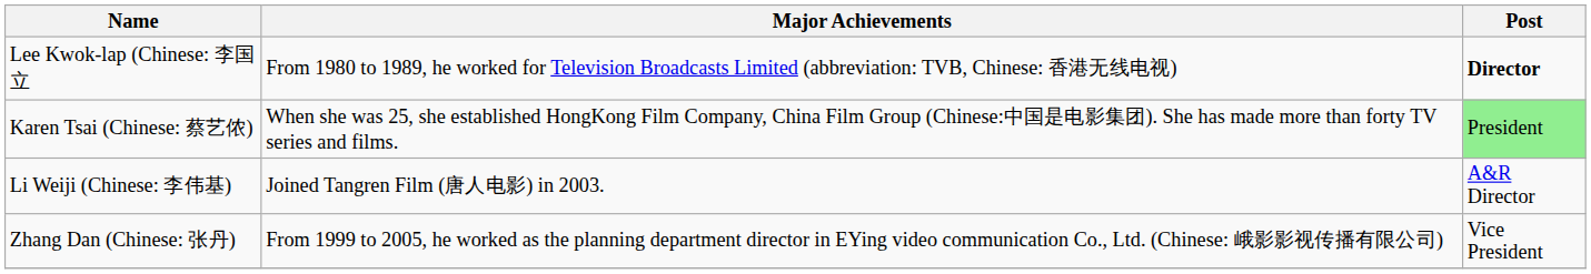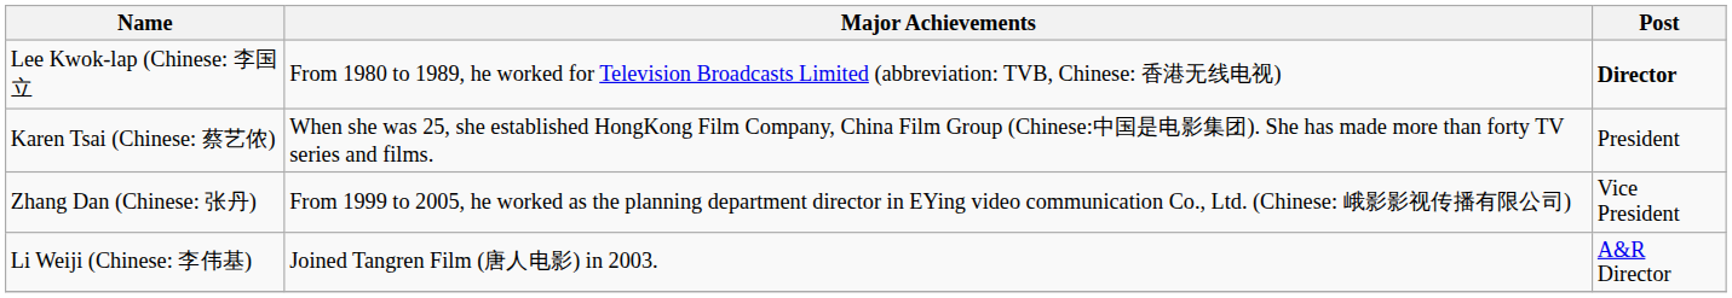 <table class="wikitable">
 <tr>
 <th>Name</th>
 <th>Major Achievements</th>
 <th>Post</th>
 </tr>
 <tr>
 <td>Lee Kwok-lap (Chinese: 李国立</td>
 <td>From 1980 to 1989, he worked for <a href='#'>Television Broadcasts Limited</a> (abbreviation: TVB, Chinese: 香港无线电视)</td>
 <td><strong>Director</strong></td>
 </tr>
 <tr>
 <td>Karen Tsai (Chinese: 蔡艺侬)</td>
 <td>When she was 25, she established HongKong Film Company, China Film Group (Chinese:中国是电影集团). She has made more than forty TV series and films.</td>
-<td style="background: lightgreen;">President</td>
+<td>President</td>
+</tr>
+<tr>
+<td>Zhang Dan (Chinese: 张丹)</td>
+<td>From 1999 to 2005, he worked as the planning department director in EYing video communication Co., Ltd. (Chinese: 峨影影视传播有限公司)</td>
+<td>Vice President</td>
 </tr>
 <tr>
 <td>Li Weiji (Chinese: 李伟基)</td>
 <td>Joined Tangren Film (唐人电影) in 2003.</td>
 <td><a href='#'>A&R</a> Director</td>
 </tr>
 <tr>
-<td>Zhang Dan (Chinese: 张丹)</td>
-<td>From 1999 to 2005, he worked as the planning department director in EYing video communication Co., Ltd. (Chinese: 峨影影视传播有限公司)</td>
-<td>Vice President</td>
-</tr>
-<tr>
 </tr>
 </table>
